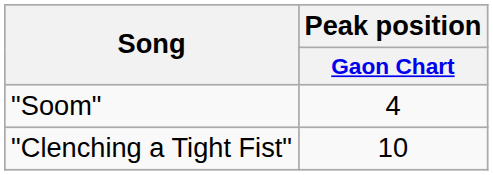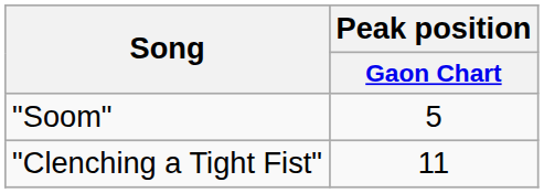 <table class="wikitable sortable" style="text-align:center;">
 <tr>
 <th rowspan="2">Song</th>
 <th colspan="9">Peak position</th>
 </tr>
 <tr style="font-size:smaller;">
 <th><a href='#'>Gaon Chart</a></th>
 </tr>
 <tr>
 <td align="left">"Soom"</td>
-<td>4</td>
+<td>5</td>
 </tr>
 <tr>
 <td align="left">"Clenching a Tight Fist"</td>
-<td>10</td>
+<td>11</td>
 </tr>
 </table>
